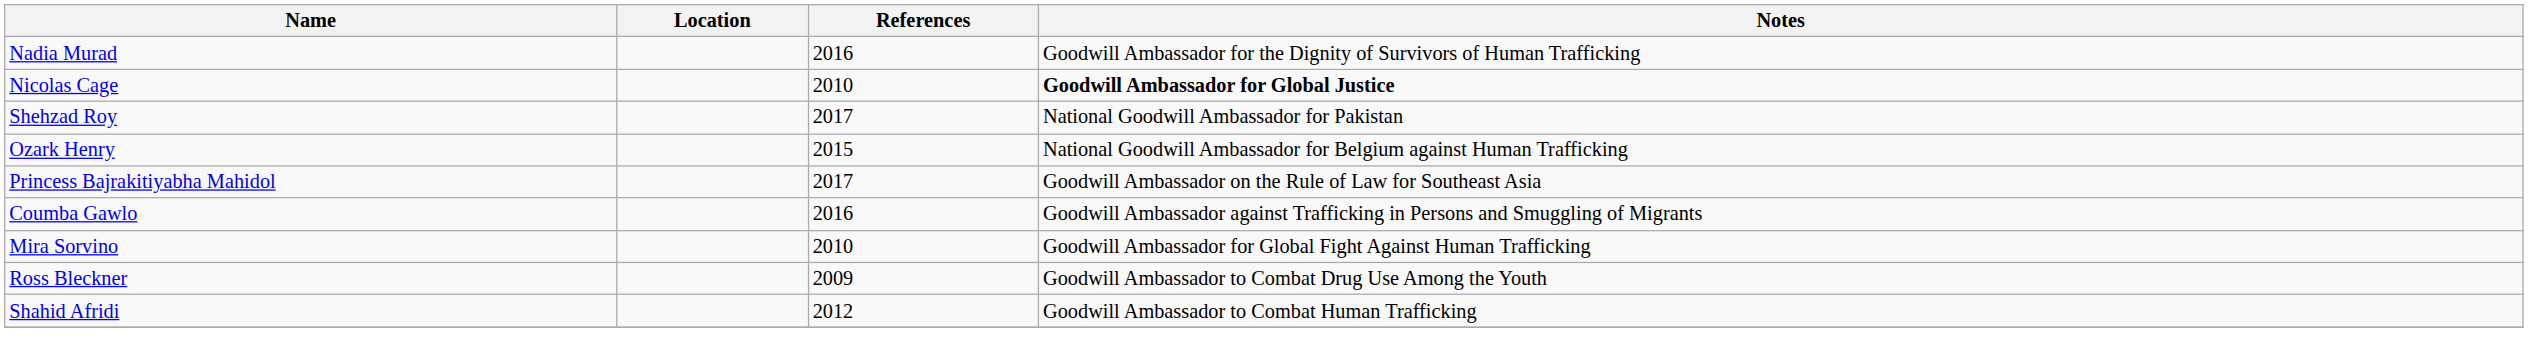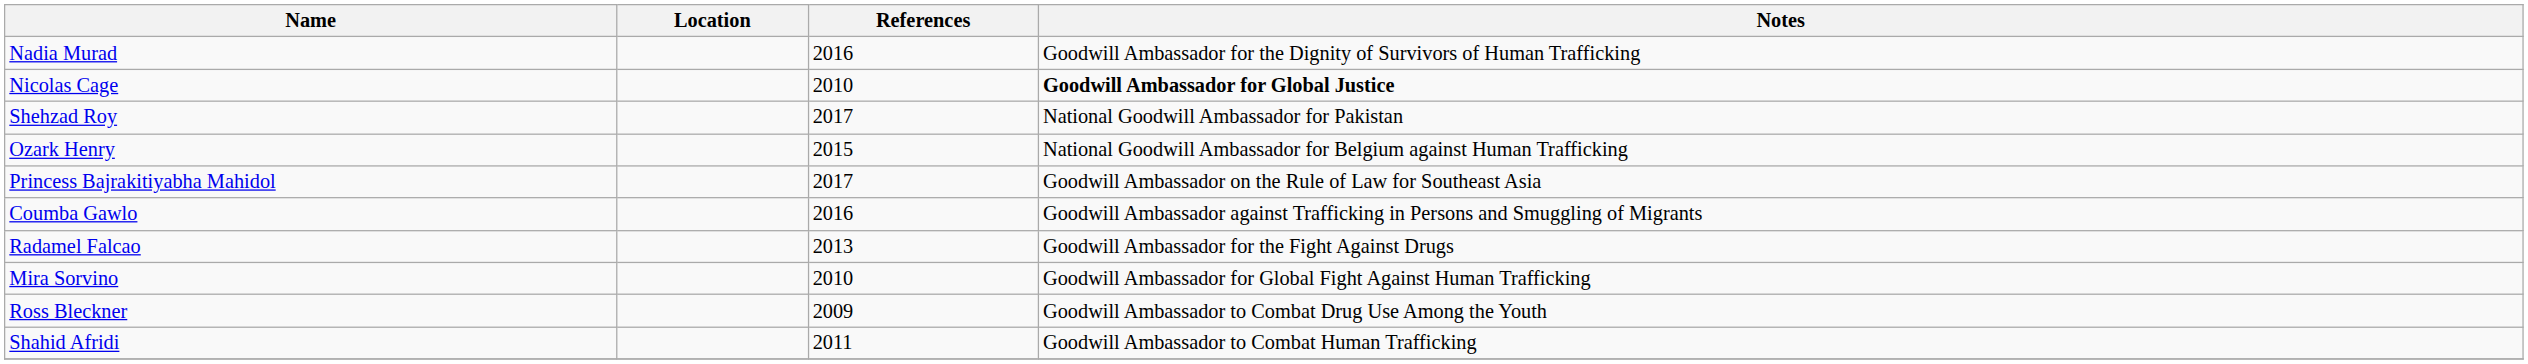 <table class="wikitable sortable" style="width: 100%;">
 <tr>
 <th>Name</th>
 <th>Location</th>
 <th>References</th>
 <th>Notes</th>
 </tr>
 <tr>
 <td><a href='#'>Nadia Murad</a></td>
 <td></td>
 <td>2016</td>
 <td>Goodwill Ambassador for the Dignity of Survivors of Human Trafficking</td>
 </tr>
 <tr>
 <td><a href='#'>Nicolas Cage</a></td>
 <td></td>
 <td>2010</td>
 <td><strong>Goodwill Ambassador for Global Justice</strong></td>
 </tr>
 <tr>
 <td><a href='#'>Shehzad Roy</a></td>
 <td></td>
 <td>2017</td>
 <td>National Goodwill Ambassador for Pakistan</td>
 </tr>
 <tr>
 <td><a href='#'>Ozark Henry</a></td>
 <td></td>
 <td>2015</td>
 <td>National Goodwill Ambassador for Belgium against Human Trafficking</td>
 </tr>
 <tr>
 <td><a href='#'>Princess Bajrakitiyabha Mahidol</a></td>
 <td></td>
 <td>2017</td>
 <td>Goodwill Ambassador on the Rule of Law for Southeast Asia</td>
 </tr>
 <tr>
 <td><a href='#'>Coumba Gawlo</a></td>
 <td></td>
 <td>2016</td>
 <td>Goodwill Ambassador against Trafficking in Persons and Smuggling of Migrants</td>
 </tr>
 <tr>
+<td><a href='#'>Radamel Falcao</a></td>
+<td></td>
+<td>2013</td>
+<td>Goodwill Ambassador for the Fight Against Drugs</td>
+</tr>
+<tr>
 <td><a href='#'>Mira Sorvino</a></td>
 <td></td>
 <td>2010</td>
 <td>Goodwill Ambassador for Global Fight Against Human Trafficking</td>
 </tr>
 <tr>
 <td><a href='#'>Ross Bleckner</a></td>
 <td></td>
 <td>2009</td>
 <td>Goodwill Ambassador to Combat Drug Use Among the Youth</td>
 </tr>
 <tr>
 <td><a href='#'>Shahid Afridi</a></td>
 <td></td>
-<td>2012</td>
+<td>2011</td>
 <td>Goodwill Ambassador to Combat Human Trafficking</td>
 </tr>
 <tr>
 </tr>
 </table>
